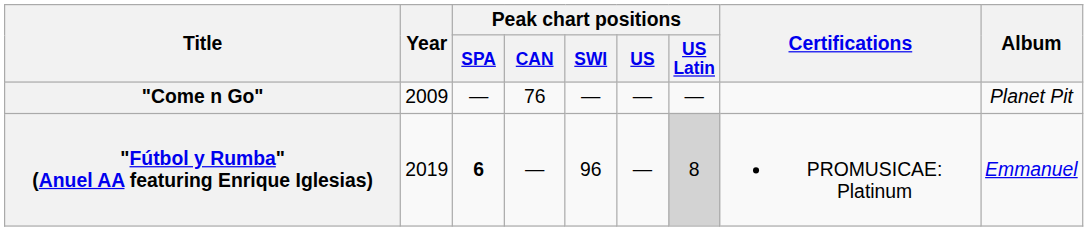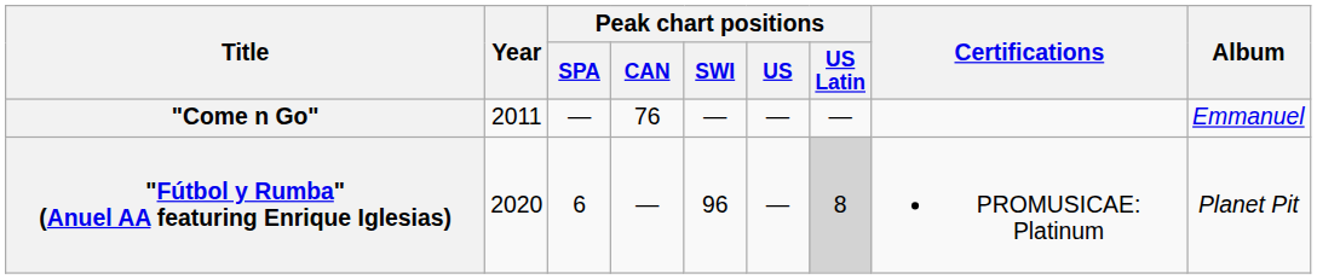 <table class="wikitable plainrowheaders" style="text-align:center;">
 <tr>
 <th scope="col" rowspan="2" style="width:20em;">Title</th>
 <th scope="col" rowspan="2" style="width:1em;">Year</th>
 <th scope="col" colspan="5">Peak chart positions</th>
 <th scope="col" rowspan="2" style="width:13em;"><a href='#'>Certifications</a></th>
 <th scope="col" rowspan="2">Album</th>
 </tr>
 <tr>
 <th scope="col" style="width:2.5em;font-size:90%;"><a href='#'>SPA</a><br></th>
 <th scope="col" style="width:3em;font-size:90%;"><a href='#'>CAN</a><br></th>
 <th scope="col" style="width:2.5em;font-size:90%;"><a href='#'>SWI</a><br></th>
 <th scope="col" style="width:2.5em;font-size:90%;"><a href='#'>US</a><br></th>
 <th scope="col" style="width:2.5em;font-size:90%;"><a href='#'>US<br>Latin</a><br></th>
 </tr>
 <tr>
 <th scope="row">"Come n Go"<br></th>
-<td>2009</td>
+<td>2011</td>
 <td>—</td>
 <td>76</td>
 <td>—</td>
 <td>—</td>
 <td>—</td>
 <td></td>
-<td><em>Planet Pit</em></td>
+<td><em><a href='#'>Emmanuel</a></em></td>
 </tr>
 <tr>
 <th scope="row">"<a href='#'>Fútbol y Rumba</a>" <br><span>(<a href='#'>Anuel AA</a> featuring Enrique Iglesias)</span><br></th>
-<td>2019</td>
-<td><strong>6</strong></td>
+<td>2020</td>
+<td>6</td>
 <td>—</td>
 <td>96</td>
 <td>—</td>
 <td style="background: lightgrey;">8</td>
 <td><br><ul><li>PROMUSICAE: Platinum</li></ul></td>
-<td><em><a href='#'>Emmanuel</a></em></td>
+<td><em>Planet Pit</em></td>
 </tr>
 </table>
